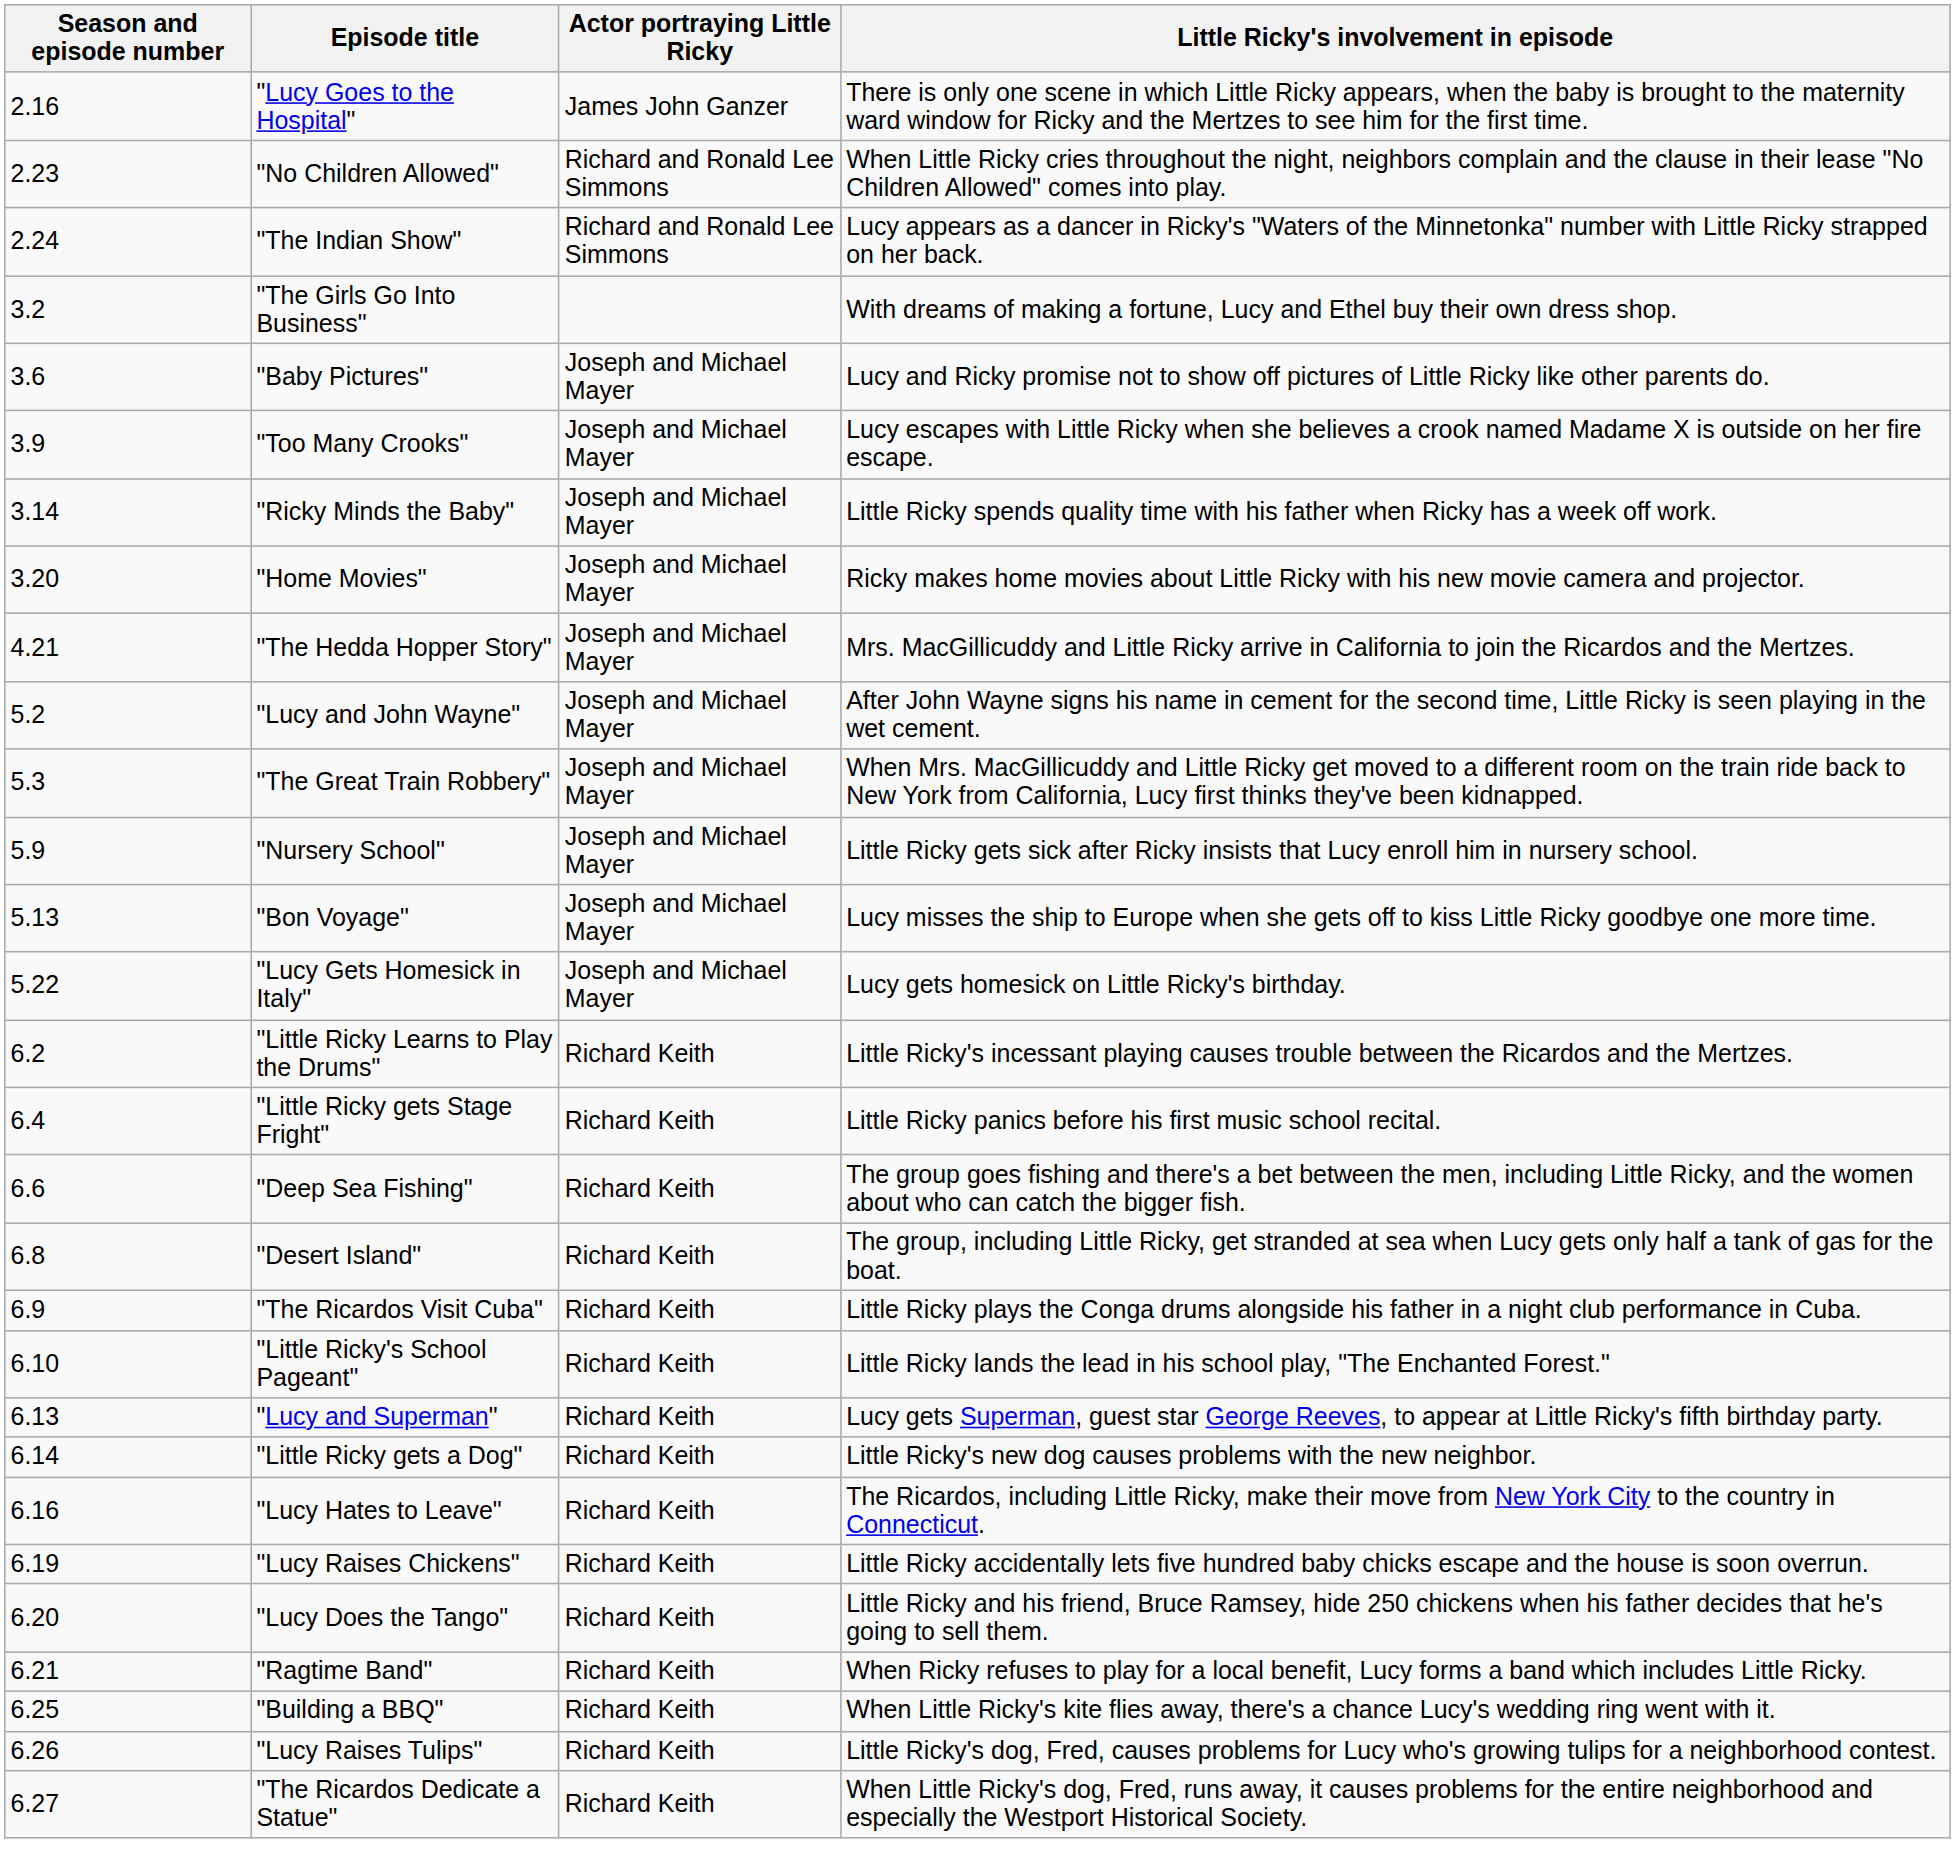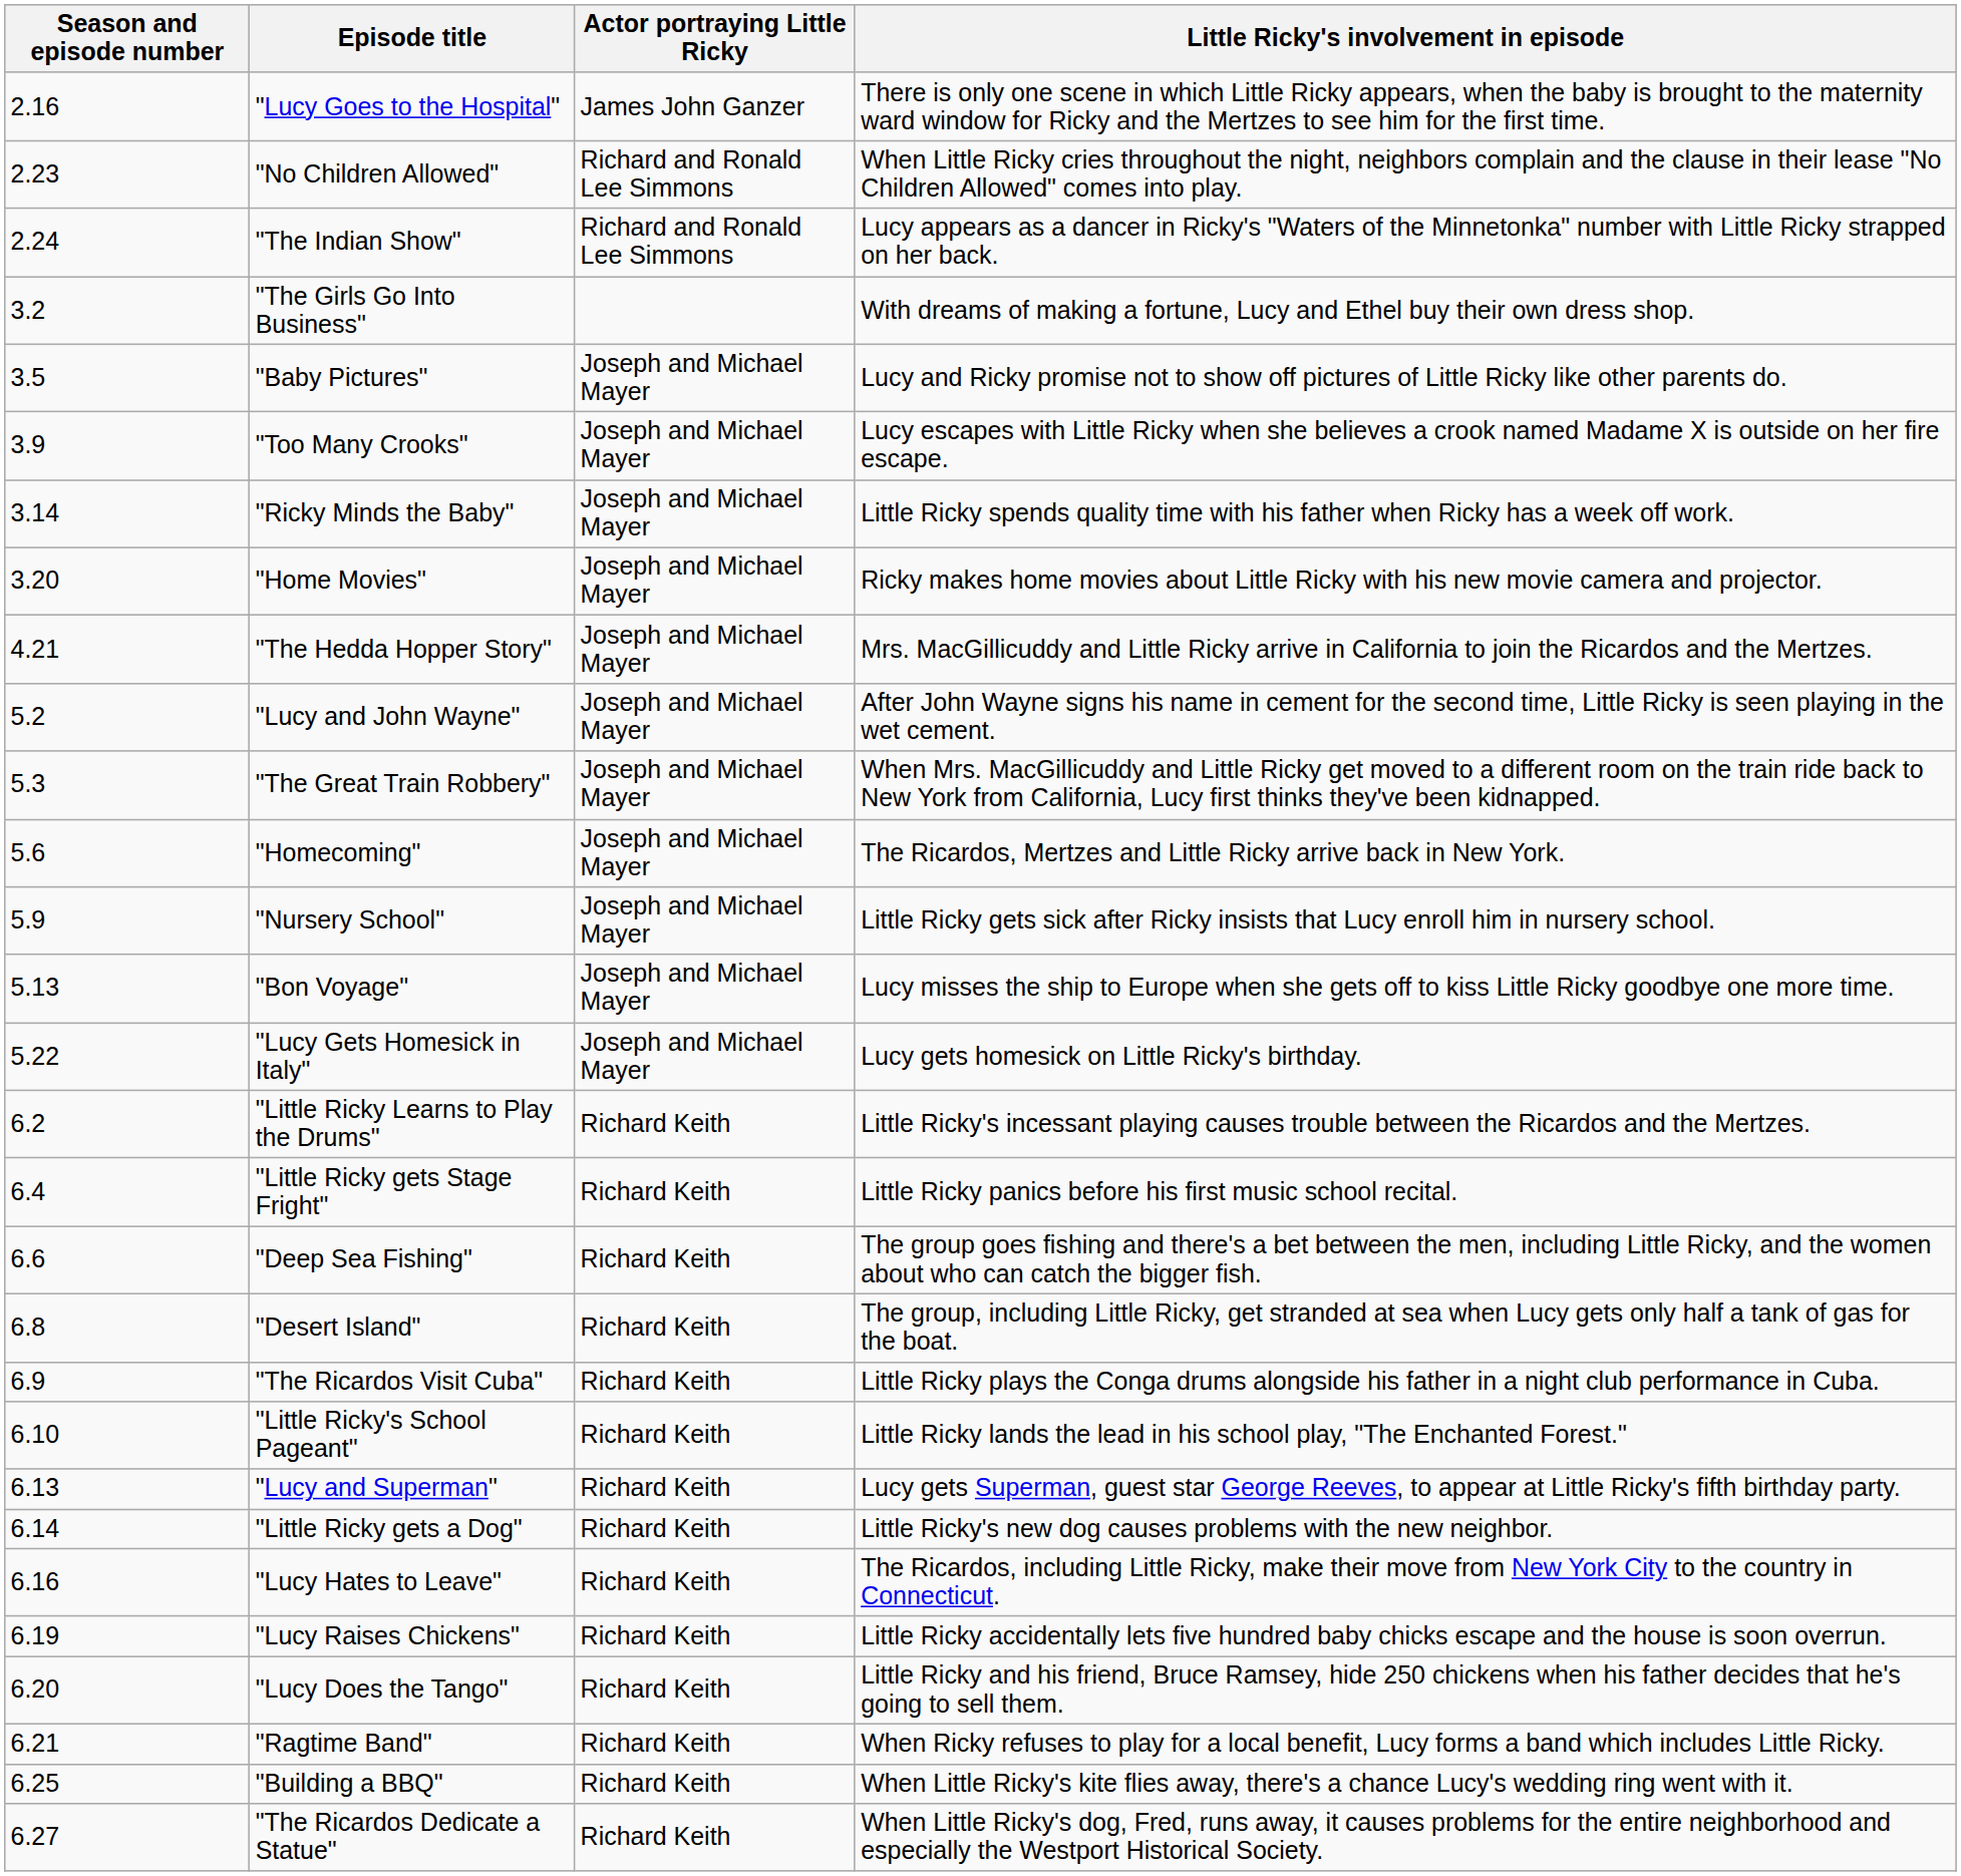 <table class="wikitable">
 <tr>
 <th>Season and episode number</th>
 <th>Episode title</th>
 <th>Actor portraying Little Ricky</th>
 <th>Little Ricky's involvement in episode</th>
 </tr>
 <tr>
 <td>2.16</td>
 <td>"<a href='#'>Lucy Goes to the Hospital</a>"</td>
 <td>James John Ganzer</td>
 <td>There is only one scene in which Little Ricky appears, when the baby is brought to the maternity ward window for Ricky and the Mertzes to see him for the first time.</td>
 </tr>
 <tr>
 <td>2.23</td>
 <td>"No Children Allowed"</td>
 <td>Richard and Ronald Lee Simmons</td>
 <td>When Little Ricky cries throughout the night, neighbors complain and the clause in their lease "No Children Allowed" comes into play.</td>
 </tr>
 <tr>
 <td>2.24</td>
 <td>"The Indian Show"</td>
 <td>Richard and Ronald Lee Simmons</td>
 <td>Lucy appears as a dancer in Ricky's "Waters of the Minnetonka" number with Little Ricky strapped on her back.</td>
 </tr>
 <tr>
 <td>3.2</td>
 <td>"The Girls Go Into Business"</td>
 <td></td>
 <td>With dreams of making a fortune, Lucy and Ethel buy their own dress shop.</td>
 </tr>
 <tr>
-<td>3.6</td>
+<td>3.5</td>
 <td>"Baby Pictures"</td>
 <td>Joseph and Michael Mayer</td>
 <td>Lucy and Ricky promise not to show off pictures of Little Ricky like other parents do.</td>
 </tr>
 <tr>
 <td>3.9</td>
 <td>"Too Many Crooks"</td>
 <td>Joseph and Michael Mayer</td>
 <td>Lucy escapes with Little Ricky when she believes a crook named Madame X is outside on her fire escape.</td>
 </tr>
 <tr>
 <td>3.14</td>
 <td>"Ricky Minds the Baby"</td>
 <td>Joseph and Michael Mayer</td>
 <td>Little Ricky spends quality time with his father when Ricky has a week off work.</td>
 </tr>
 <tr>
 <td>3.20</td>
 <td>"Home Movies"</td>
 <td>Joseph and Michael Mayer</td>
 <td>Ricky makes home movies about Little Ricky with his new movie camera and projector.</td>
 </tr>
 <tr>
 <td>4.21</td>
 <td>"The Hedda Hopper Story"</td>
 <td>Joseph and Michael Mayer</td>
 <td>Mrs. MacGillicuddy and Little Ricky arrive in California to join the Ricardos and the Mertzes.</td>
 </tr>
 <tr>
 <td>5.2</td>
 <td>"Lucy and John Wayne"</td>
 <td>Joseph and Michael Mayer</td>
 <td>After John Wayne signs his name in cement for the second time, Little Ricky is seen playing in the wet cement.</td>
 </tr>
 <tr>
 <td>5.3</td>
 <td>"The Great Train Robbery"</td>
 <td>Joseph and Michael Mayer</td>
 <td>When Mrs. MacGillicuddy and Little Ricky get moved to a different room on the train ride back to New York from California, Lucy first thinks they've been kidnapped.</td>
+</tr>
+<tr>
+<td>5.6</td>
+<td>"Homecoming"</td>
+<td>Joseph and Michael Mayer</td>
+<td>The Ricardos, Mertzes and Little Ricky arrive back in New York.</td>
 </tr>
 <tr>
 <td>5.9</td>
 <td>"Nursery School"</td>
 <td>Joseph and Michael Mayer</td>
 <td>Little Ricky gets sick after Ricky insists that Lucy enroll him in nursery school.</td>
 </tr>
 <tr>
 <td>5.13</td>
 <td>"Bon Voyage"</td>
 <td>Joseph and Michael Mayer</td>
 <td>Lucy misses the ship to Europe when she gets off to kiss Little Ricky goodbye one more time.</td>
 </tr>
 <tr>
 <td>5.22</td>
 <td>"Lucy Gets Homesick in Italy"</td>
 <td>Joseph and Michael Mayer</td>
 <td>Lucy gets homesick on Little Ricky's birthday.</td>
 </tr>
 <tr>
 <td>6.2</td>
 <td>"Little Ricky Learns to Play the Drums"</td>
 <td>Richard Keith</td>
 <td>Little Ricky's incessant playing causes trouble between the Ricardos and the Mertzes.</td>
 </tr>
 <tr>
 <td>6.4</td>
 <td>"Little Ricky gets Stage Fright"</td>
 <td>Richard Keith</td>
 <td>Little Ricky panics before his first music school recital.</td>
 </tr>
 <tr>
 <td>6.6</td>
 <td>"Deep Sea Fishing"</td>
 <td>Richard Keith</td>
 <td>The group goes fishing and there's a bet between the men, including Little Ricky, and the women about who can catch the bigger fish.</td>
 </tr>
 <tr>
 <td>6.8</td>
 <td>"Desert Island"</td>
 <td>Richard Keith</td>
 <td>The group, including Little Ricky, get stranded at sea when Lucy gets only half a tank of gas for the boat.</td>
 </tr>
 <tr>
 <td>6.9</td>
 <td>"The Ricardos Visit Cuba"</td>
 <td>Richard Keith</td>
 <td>Little Ricky plays the Conga drums alongside his father in a night club performance in Cuba.</td>
 </tr>
 <tr>
 <td>6.10</td>
 <td>"Little Ricky's School Pageant"</td>
 <td>Richard Keith</td>
 <td>Little Ricky lands the lead in his school play, "The Enchanted Forest."</td>
 </tr>
 <tr>
 <td>6.13</td>
 <td>"<a href='#'>Lucy and Superman</a>"</td>
 <td>Richard Keith</td>
 <td>Lucy gets <a href='#'>Superman</a>, guest star <a href='#'>George Reeves</a>, to appear at Little Ricky's fifth birthday party.</td>
 </tr>
 <tr>
 <td>6.14</td>
 <td>"Little Ricky gets a Dog"</td>
 <td>Richard Keith</td>
 <td>Little Ricky's new dog causes problems with the new neighbor.</td>
 </tr>
 <tr>
 <td>6.16</td>
 <td>"Lucy Hates to Leave"</td>
 <td>Richard Keith</td>
 <td>The Ricardos, including Little Ricky, make their move from <a href='#'>New York City</a> to the country in <a href='#'>Connecticut</a>.</td>
 </tr>
 <tr>
 <td>6.19</td>
 <td>"Lucy Raises Chickens"</td>
 <td>Richard Keith</td>
 <td>Little Ricky accidentally lets five hundred baby chicks escape and the house is soon overrun.</td>
 </tr>
 <tr>
 <td>6.20</td>
 <td>"Lucy Does the Tango"</td>
 <td>Richard Keith</td>
 <td>Little Ricky and his friend, Bruce Ramsey, hide 250 chickens when his father decides that he's going to sell them.</td>
 </tr>
 <tr>
 <td>6.21</td>
 <td>"Ragtime Band"</td>
 <td>Richard Keith</td>
 <td>When Ricky refuses to play for a local benefit, Lucy forms a band which includes Little Ricky.</td>
 </tr>
 <tr>
 <td>6.25</td>
 <td>"Building a BBQ"</td>
 <td>Richard Keith</td>
 <td>When Little Ricky's kite flies away, there's a chance Lucy's wedding ring went with it.</td>
 </tr>
 <tr>
-<td>6.26</td>
-<td>"Lucy Raises Tulips"</td>
-<td>Richard Keith</td>
-<td>Little Ricky's dog, Fred, causes problems for Lucy who's growing tulips for a neighborhood contest.</td>
-</tr>
-<tr>
 <td>6.27</td>
 <td>"The Ricardos Dedicate a Statue"</td>
 <td>Richard Keith</td>
 <td>When Little Ricky's dog, Fred, runs away, it causes problems for the entire neighborhood and especially the Westport Historical Society.</td>
 </tr>
 </table>
